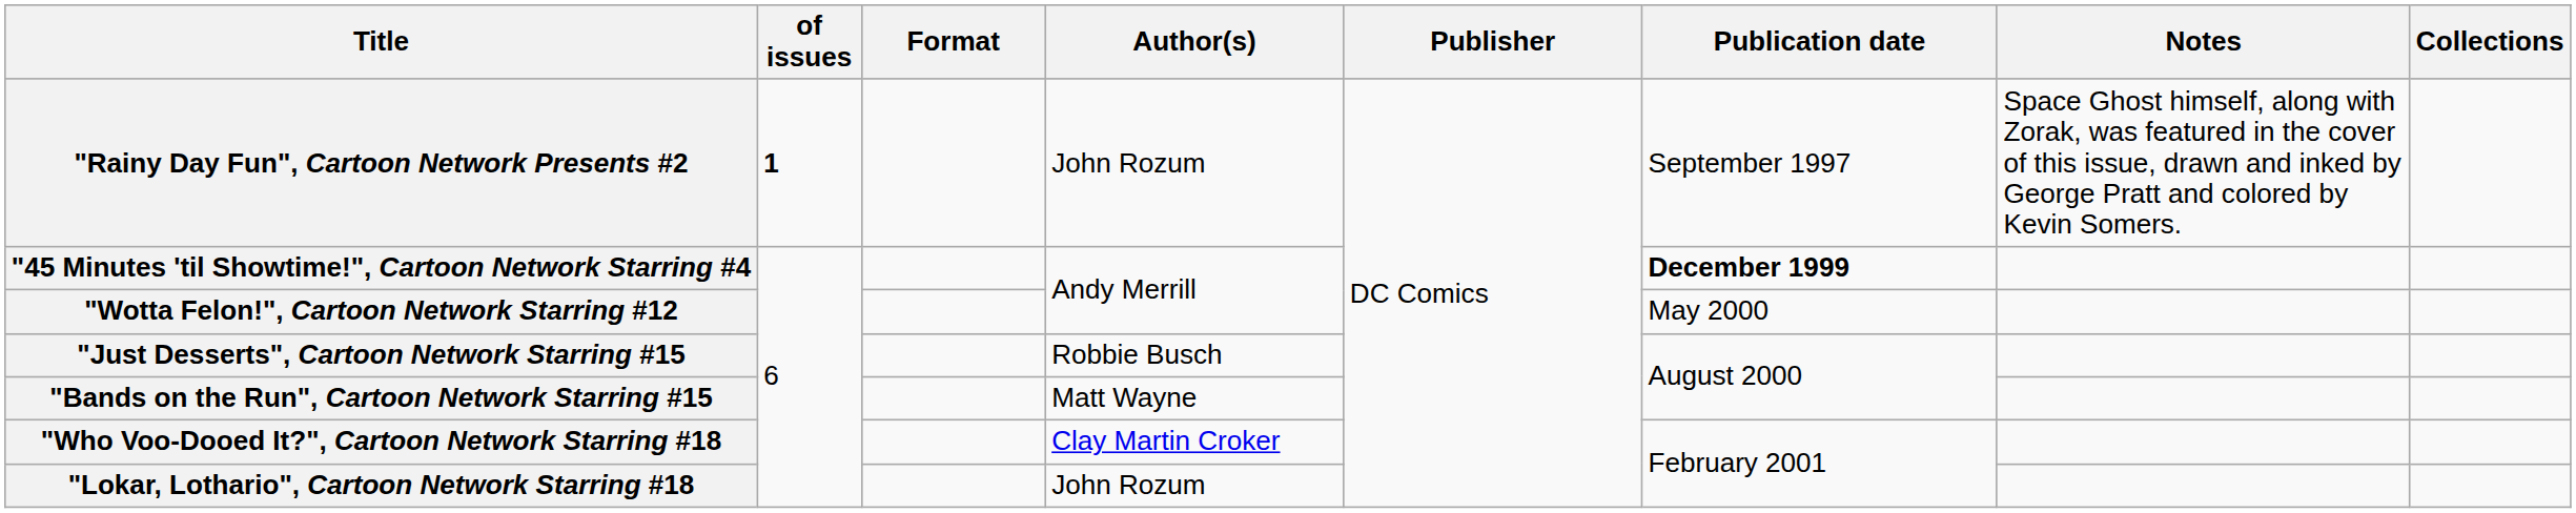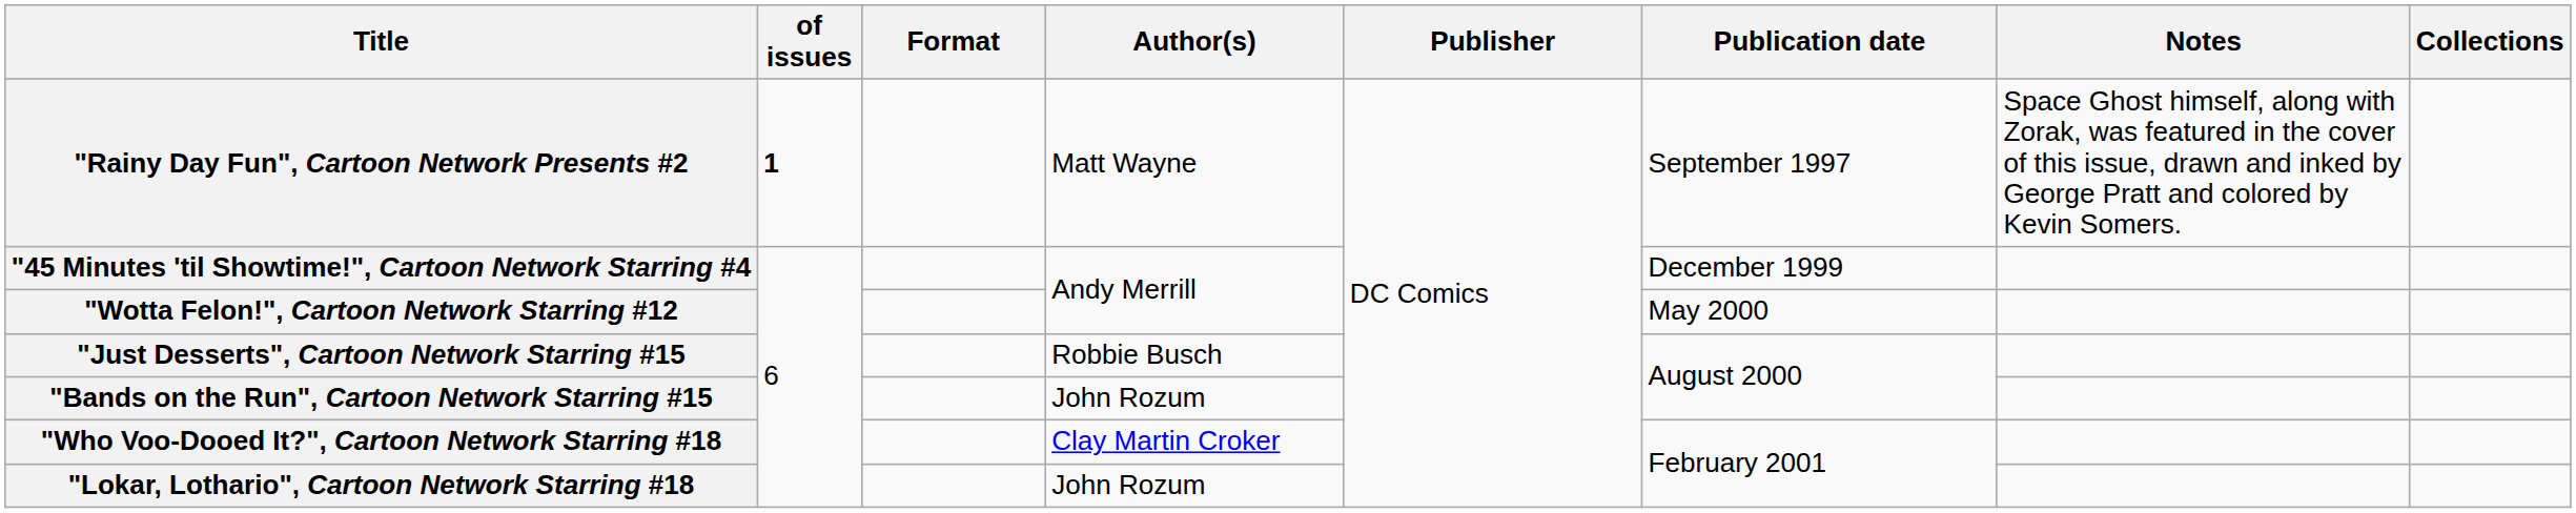 <table class="wikitable">
 <tr>
 <th>Title</th>
 <th style="width:40pt"> of issues</th>
 <th style="width:75pt">Format</th>
 <th style="width:125pt">Author(s)</th>
 <th style="width:125pt">Publisher</th>
 <th style="width:150pt">Publication date</th>
 <th style="width:175pt">Notes</th>
 <th>Collections</th>
 </tr>
 <tr>
 <th>"Rainy Day Fun", <em>Cartoon Network Presents</em> #2</th>
 <td><strong>1</strong></td>
 <td></td>
-<td>John Rozum</td>
+<td>Matt Wayne</td>
 <td rowspan="7">DC Comics</td>
 <td>September 1997</td>
 <td>Space Ghost himself, along with Zorak, was featured in the cover of this issue, drawn and inked by George Pratt and colored by Kevin Somers.</td>
 <td></td>
 </tr>
 <tr>
 <th>"45 Minutes 'til Showtime!", <em>Cartoon Network Starring</em> #4</th>
 <td rowspan="6">6</td>
 <td></td>
 <td rowspan="2">Andy Merrill</td>
-<td><strong>December 1999</strong></td>
+<td>December 1999</td>
 <td></td>
 <td></td>
 </tr>
 <tr>
 <th>"Wotta Felon!", <em>Cartoon Network Starring</em> #12</th>
 <td></td>
 <td>May 2000</td>
 <td></td>
 <td></td>
 </tr>
 <tr>
 <th>"Just Desserts", <em>Cartoon Network Starring</em> #15</th>
 <td></td>
 <td>Robbie Busch</td>
 <td rowspan="2">August 2000</td>
 <td></td>
 <td></td>
 </tr>
 <tr>
 <th>"Bands on the Run", <em>Cartoon Network Starring</em> #15</th>
 <td></td>
-<td>Matt Wayne</td>
+<td>John Rozum</td>
 <td></td>
 <td></td>
 </tr>
 <tr>
 <th>"Who Voo-Dooed It?", <em>Cartoon Network Starring</em> #18</th>
 <td></td>
 <td><a href='#'>Clay Martin Croker</a></td>
 <td rowspan="2">February 2001</td>
 <td></td>
 <td></td>
 </tr>
 <tr>
 <th>"Lokar, Lothario", <em>Cartoon Network Starring</em> #18</th>
 <td></td>
 <td>John Rozum</td>
 <td></td>
 <td></td>
 </tr>
 </table>
